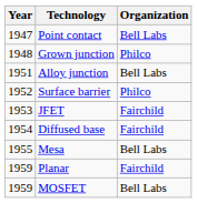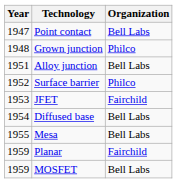 <table class=wikitable style="float:right;">
 <tr>
 <th>Year</th>
 <th>Technology</th>
 <th>Organization</th>
 </tr>
 <tr>
 <td>1947</td>
 <td><a href='#'>Point contact</a></td>
 <td><a href='#'>Bell Labs</a></td>
 </tr>
 <tr>
 <td>1948</td>
 <td><a href='#'>Grown junction</a></td>
 <td><a href='#'>Philco</a></td>
 </tr>
 <tr>
 <td>1951</td>
 <td><a href='#'>Alloy junction</a></td>
 <td>Bell Labs</td>
 </tr>
 <tr>
 <td>1952</td>
 <td><a href='#'>Surface barrier</a></td>
 <td><a href='#'>Philco</a></td>
 </tr>
 <tr>
 <td>1953</td>
 <td><a href='#'>JFET</a></td>
 <td><a href='#'>Fairchild</a></td>
 </tr>
 <tr>
 <td>1954</td>
 <td><a href='#'>Diffused base</a></td>
-<td><a href='#'>Fairchild</a></td>
+<td>Bell Labs</td>
 </tr>
 <tr>
 <td>1955</td>
 <td><a href='#'>Mesa</a></td>
 <td>Bell Labs</td>
 </tr>
 <tr>
 <td>1959</td>
 <td><a href='#'>Planar</a></td>
 <td><a href='#'>Fairchild</a></td>
 </tr>
 <tr>
 <td>1959</td>
 <td><a href='#'>MOSFET</a></td>
 <td>Bell Labs</td>
 </tr>
 </table>
